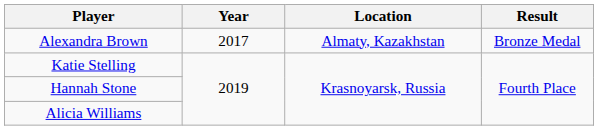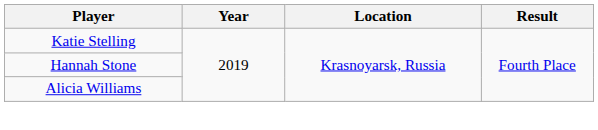 <table class="wikitable" style="text-align: center;">
 <tr>
 <th scope="col" width="180px">Player</th>
 <th scope="col" width="100px">Year</th>
 <th scope="col" width="200px">Location</th>
 <th scope="col" width="110px">Result</th>
-</tr>
-<tr>
-<td> <a href='#'>Alexandra Brown</a></td>
-<td>2017</td>
-<td> <a href='#'>Almaty, Kazakhstan</a></td>
-<td><a href='#'>Bronze Medal</a></td>
 </tr>
 <tr>
 <td> <a href='#'>Katie Stelling</a></td>
 <td rowspan="3">2019</td>
 <td rowspan="3"> <a href='#'>Krasnoyarsk, Russia</a></td>
 <td rowspan="3"><a href='#'>Fourth Place</a></td>
 </tr>
 <tr>
 <td> <a href='#'>Hannah Stone</a></td>
 </tr>
 <tr>
 <td> <a href='#'>Alicia Williams</a></td>
 </tr>
 </table>
